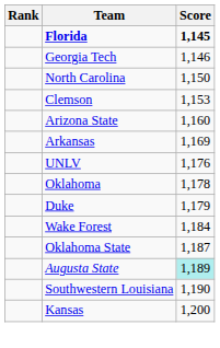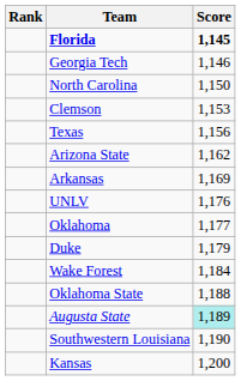 <table class="wikitable sortable" style="text-align:center">
 <tr>
 <th dat-sort-type=number>Rank</th>
 <th>Team</th>
 <th>Score</th>
 </tr>
 <tr>
 <td></td>
 <td align=left><strong><a href='#'>Florida</a></strong></td>
 <td><strong>1,145</strong></td>
 </tr>
 <tr>
 <td></td>
 <td align=left><a href='#'>Georgia Tech</a></td>
 <td>1,146</td>
 </tr>
 <tr>
 <td></td>
 <td align=left><a href='#'>North Carolina</a></td>
 <td>1,150</td>
 </tr>
 <tr>
 <td></td>
 <td align=left><a href='#'>Clemson</a></td>
 <td>1,153</td>
 </tr>
 <tr>
 <td></td>
+<td align=left><a href='#'>Texas</a></td>
+<td>1,156</td>
+</tr>
+<tr>
+<td></td>
 <td align=left><a href='#'>Arizona State</a></td>
-<td>1,160</td>
+<td>1,162</td>
 </tr>
 <tr>
 <td></td>
 <td align=left><a href='#'>Arkansas</a></td>
 <td>1,169</td>
 </tr>
 <tr>
 <td></td>
 <td align=left><a href='#'>UNLV</a></td>
 <td>1,176</td>
 </tr>
 <tr>
 <td></td>
 <td align=left><a href='#'>Oklahoma</a></td>
-<td>1,178</td>
+<td>1,177</td>
 </tr>
 <tr>
 <td></td>
 <td align=left><a href='#'>Duke</a></td>
 <td>1,179</td>
 </tr>
 <tr>
 <td></td>
 <td align=left><a href='#'>Wake Forest</a></td>
 <td>1,184</td>
 </tr>
 <tr>
 <td></td>
 <td align=left><a href='#'>Oklahoma State</a></td>
-<td>1,187</td>
+<td>1,188</td>
 </tr>
 <tr>
 <td></td>
 <td align=left><em><a href='#'>Augusta State</a></em></td>
 <td style="background: paleturquoise;">1,189</td>
 </tr>
 <tr>
 <td></td>
 <td align=left><a href='#'>Southwestern Louisiana</a></td>
 <td>1,190</td>
 </tr>
 <tr>
 <td></td>
 <td align=left><a href='#'>Kansas</a></td>
 <td>1,200</td>
 </tr>
 </table>
